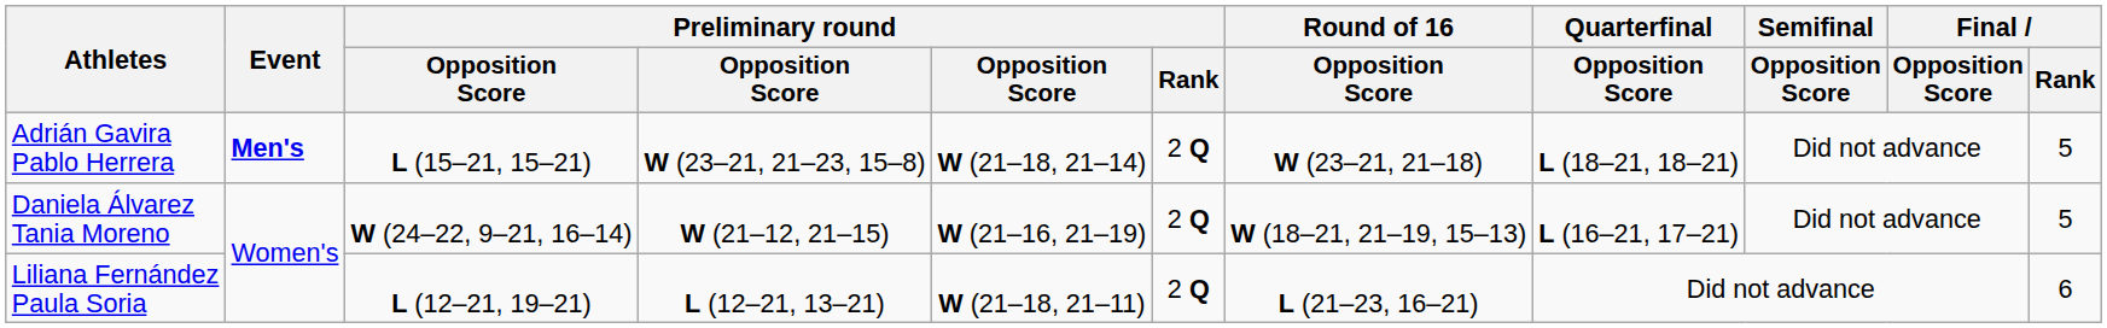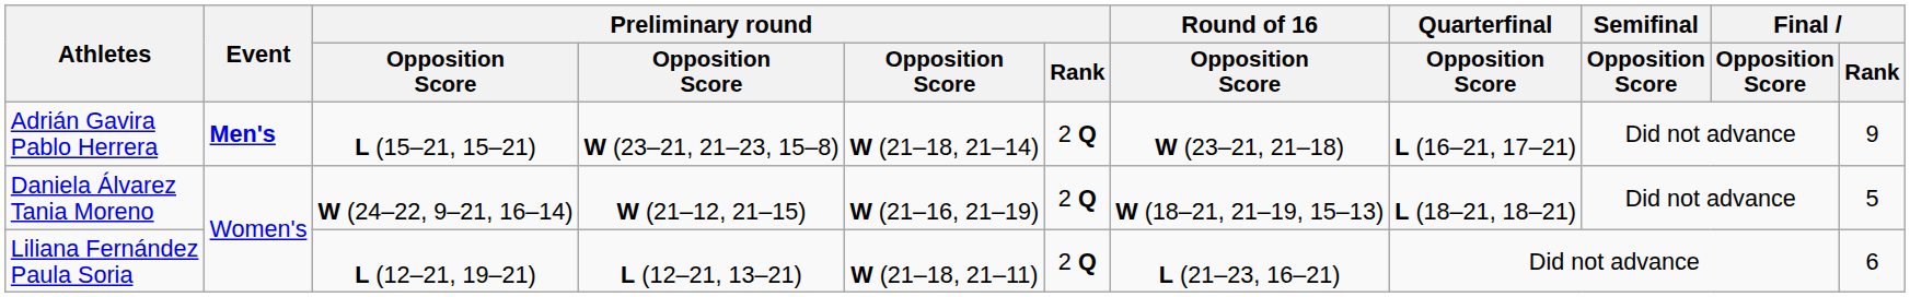 <table class=wikitable style=font-size:90%;text-align:center>
 <tr>
 <th rowspan=2>Athletes</th>
 <th rowspan=2>Event</th>
 <th colspan=4>Preliminary round</th>
 <th>Round of 16</th>
 <th>Quarterfinal</th>
 <th>Semifinal</th>
 <th colspan=2>Final / </th>
 </tr>
 <tr style=font-size:95%>
 <th>Opposition<br>Score</th>
 <th>Opposition<br>Score</th>
 <th>Opposition<br>Score</th>
 <th>Rank</th>
 <th>Opposition<br>Score</th>
 <th>Opposition<br>Score</th>
 <th>Opposition<br>Score</th>
 <th>Opposition<br>Score</th>
 <th>Rank</th>
 </tr>
 <tr>
 <td align=left><a href='#'>Adrián Gavira</a><br><a href='#'>Pablo Herrera</a></td>
 <td align=left><strong><a href='#'>Men's</a></strong></td>
 <td><br><strong>L</strong> (15–21, 15–21)</td>
 <td><br><strong>W</strong> (23–21, 21–23, 15–8)</td>
 <td><br><strong>W</strong> (21–18, 21–14)</td>
 <td>2 <strong>Q</strong></td>
 <td><br><strong>W</strong> (23–21, 21–18)</td>
-<td><br><strong>L</strong> (18–21, 18–21)</td>
+<td><br><strong>L</strong> (16–21, 17–21)</td>
 <td colspan=2>Did not advance</td>
-<td>5</td>
+<td>9</td>
 </tr>
 <tr>
 <td align=left><a href='#'>Daniela Álvarez</a><br><a href='#'>Tania Moreno</a></td>
 <td align=left rowspan=2><a href='#'>Women's</a></td>
 <td><br><strong>W</strong> (24–22, 9–21, 16–14)</td>
 <td><br><strong>W</strong> (21–12, 21–15)</td>
 <td><br><strong>W</strong> (21–16, 21–19)</td>
 <td>2 <strong>Q</strong></td>
 <td><br><strong>W</strong> (18–21, 21–19, 15–13)</td>
-<td><br><strong>L</strong> (16–21, 17–21)</td>
+<td><br><strong>L</strong> (18–21, 18–21)</td>
 <td colspan=2>Did not advance</td>
 <td>5</td>
 </tr>
 <tr>
 <td align=left><a href='#'>Liliana Fernández</a><br><a href='#'>Paula Soria</a></td>
 <td><br><strong>L</strong> (12–21, 19–21)</td>
 <td><br><strong>L</strong> (12–21, 13–21)</td>
 <td><br><strong>W</strong> (21–18, 21–11)</td>
 <td>2 <strong>Q</strong></td>
 <td><br><strong>L</strong> (21–23, 16–21)</td>
 <td colspan=3>Did not advance</td>
 <td>6</td>
 </tr>
 </table>
